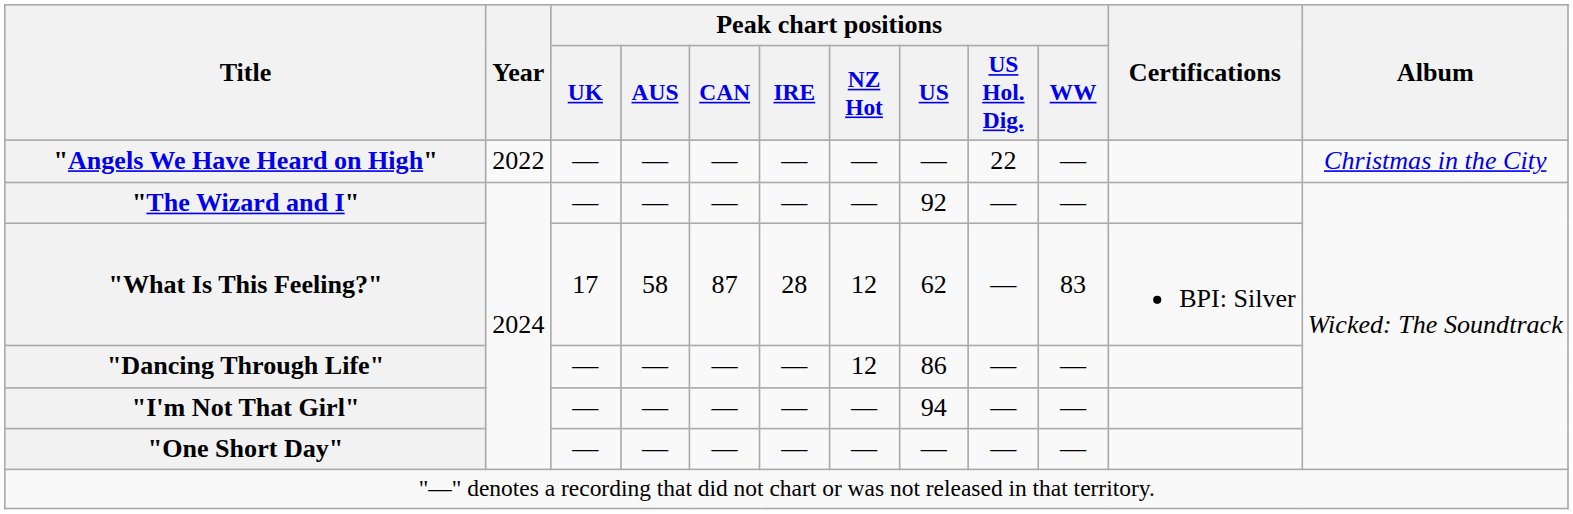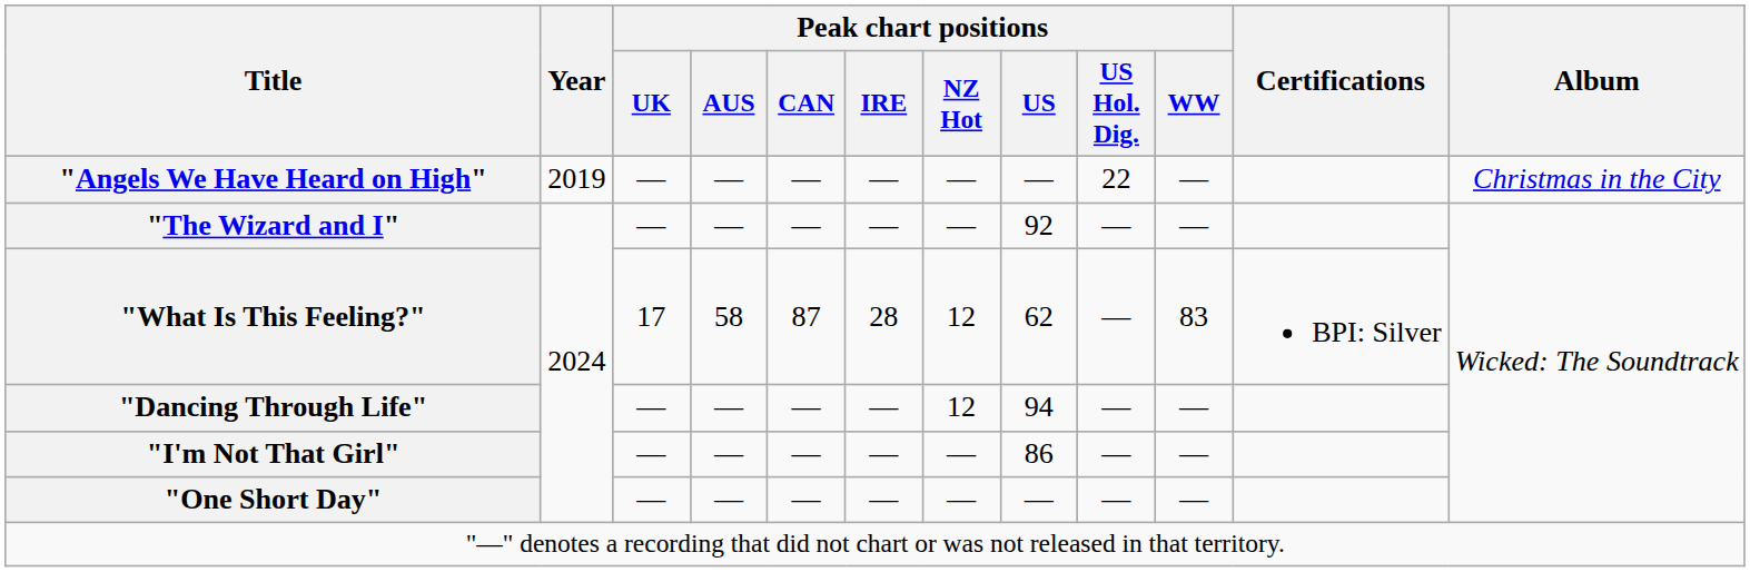 <table class="wikitable plainrowheaders" style="text-align:center;">
 <tr>
 <th scope="col" rowspan="2" style="width:18em;">Title</th>
 <th scope="col" rowspan="2">Year</th>
 <th scope="col" colspan="8">Peak chart positions</th>
 <th scope="col" rowspan="2">Certifications</th>
 <th scope="col" rowspan="2">Album</th>
 </tr>
 <tr>
 <th scope="col" style="width:2.5em;font-size:90%;"><a href='#'>UK</a><br></th>
 <th scope="col" style="width:2.5em;font-size:90%;"><a href='#'>AUS</a><br></th>
 <th scope="col" style="width:2.5em;font-size:90%;"><a href='#'>CAN</a><br></th>
 <th scope="col" style="width:2.5em;font-size:90%;"><a href='#'>IRE</a><br></th>
 <th scope="col" style="width:2.5em;font-size:90%;"><a href='#'>NZ<br>Hot</a><br></th>
 <th scope="col" style="width:2.5em;font-size:90%;"><a href='#'>US</a><br></th>
 <th scope="col" style="width:2.5em;font-size:90%;"><a href='#'>US<br>Hol.<br>Dig.</a><br></th>
 <th scope="col" style="width:2.5em;font-size:90%;"><a href='#'>WW</a><br></th>
 </tr>
 <tr>
 <th scope="row">"<a href='#'>Angels We Have Heard on High</a>"<br></th>
-<td>2022</td>
+<td>2019</td>
 <td>—</td>
 <td>—</td>
 <td>—</td>
 <td>—</td>
 <td>—</td>
 <td>—</td>
 <td>22</td>
 <td>—</td>
 <td></td>
 <td><em><a href='#'>Christmas in the City</a></em></td>
 </tr>
 <tr>
 <th scope="row">"<a href='#'>The Wizard and I</a>"<br></th>
 <td rowspan="5">2024</td>
 <td>—</td>
 <td>—</td>
 <td>—</td>
 <td>—</td>
 <td>—</td>
 <td>92</td>
 <td>—</td>
 <td>—</td>
 <td></td>
 <td rowspan="5"><em>Wicked: The Soundtrack</em></td>
 </tr>
 <tr>
 <th scope="row">"What Is This Feeling?"<br></th>
 <td>17</td>
 <td>58</td>
 <td>87</td>
 <td>28</td>
 <td>12</td>
 <td>62</td>
 <td>—</td>
 <td>83</td>
 <td><br><ul><li>BPI: Silver</li></ul></td>
 </tr>
 <tr>
 <th scope="row">"Dancing Through Life"<br></th>
 <td>—</td>
 <td>—</td>
 <td>—</td>
 <td>—</td>
 <td>12</td>
-<td>86</td>
+<td>94</td>
 <td>—</td>
 <td>—</td>
 <td></td>
 </tr>
 <tr>
 <th scope="row">"I'm Not That Girl"</th>
 <td>—</td>
 <td>—</td>
 <td>—</td>
 <td>—</td>
 <td>—</td>
-<td>94</td>
+<td>86</td>
 <td>—</td>
 <td>—</td>
 <td></td>
 </tr>
 <tr>
 <th scope="row">"One Short Day"<br></th>
 <td>—</td>
 <td>—</td>
 <td>—</td>
 <td>—</td>
 <td>—</td>
 <td>—</td>
 <td>—</td>
 <td>—</td>
 <td></td>
 </tr>
 <tr>
 <td colspan="12" style="font-size:90%">"—" denotes a recording that did not chart or was not released in that territory.</td>
 </tr>
 </table>
